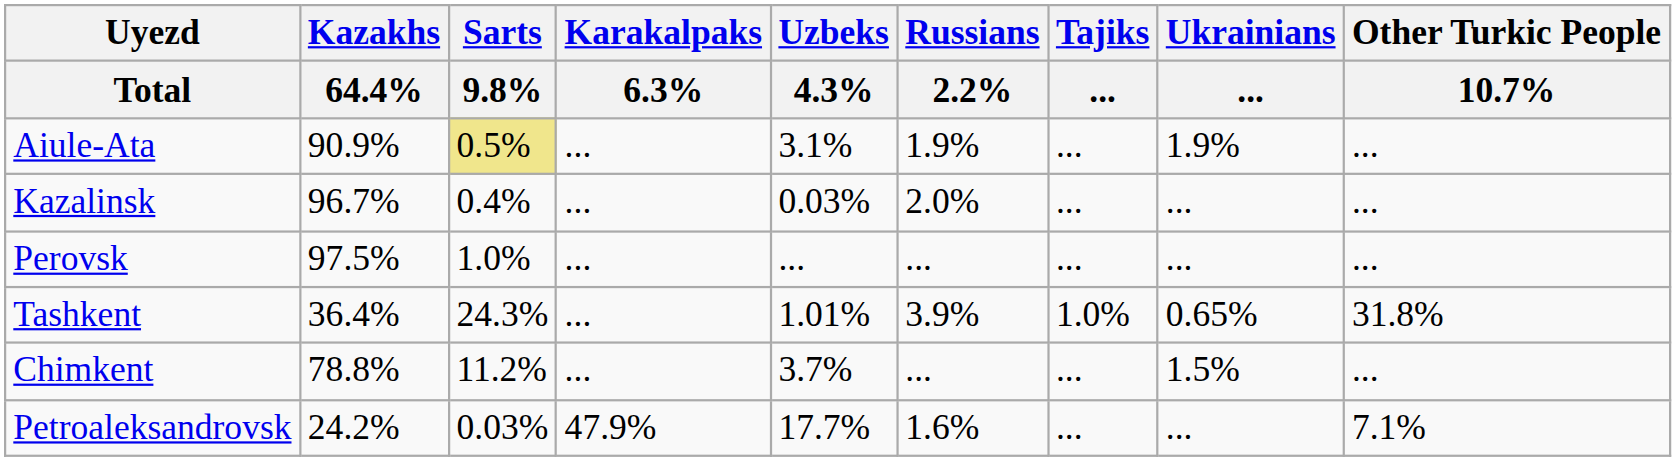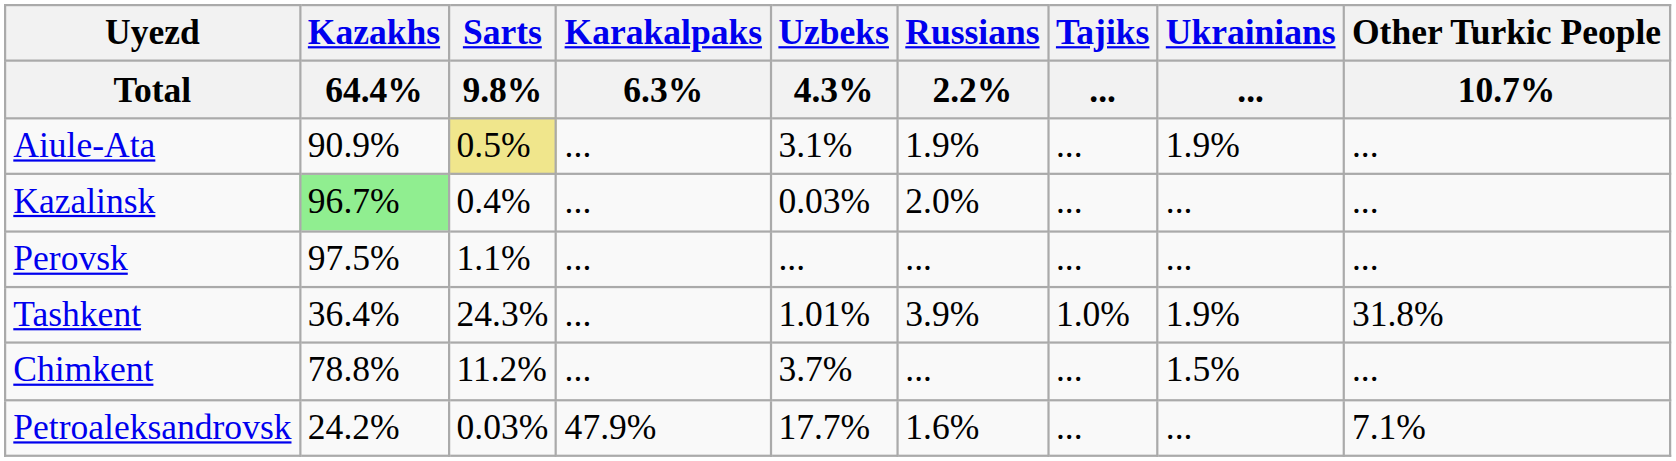 <table class="wikitable">
 <tr>
 <th>Uyezd</th>
 <th><a href='#'>Kazakhs</a></th>
 <th><a href='#'>Sarts</a></th>
 <th><a href='#'>Karakalpaks</a></th>
 <th><a href='#'>Uzbeks</a></th>
 <th><a href='#'>Russians</a></th>
 <th><a href='#'>Tajiks</a></th>
 <th><a href='#'>Ukrainians</a></th>
 <th>Other Turkic People</th>
 </tr>
 <tr>
 <th>Total</th>
 <th>64.4%</th>
 <th>9.8%</th>
 <th>6.3%</th>
 <th>4.3%</th>
 <th>2.2%</th>
 <th>...</th>
 <th>...</th>
 <th>10.7%</th>
 </tr>
 <tr>
 <td><a href='#'>Aiule-Ata</a></td>
 <td>90.9%</td>
 <td style="background: khaki;">0.5%</td>
 <td>...</td>
 <td>3.1%</td>
 <td>1.9%</td>
 <td>...</td>
 <td>1.9%</td>
 <td>...</td>
 </tr>
 <tr>
 <td><a href='#'>Kazalinsk</a></td>
-<td>96.7%</td>
+<td style="background: lightgreen;">96.7%</td>
 <td>0.4%</td>
 <td>...</td>
 <td>0.03%</td>
 <td>2.0%</td>
 <td>...</td>
 <td>...</td>
 <td>...</td>
 </tr>
 <tr>
 <td><a href='#'>Perovsk</a></td>
 <td>97.5%</td>
-<td>1.0%</td>
+<td>1.1%</td>
 <td>...</td>
 <td>...</td>
 <td>...</td>
 <td>...</td>
 <td>...</td>
 <td>...</td>
 </tr>
 <tr>
 <td><a href='#'>Tashkent</a></td>
 <td>36.4%</td>
 <td>24.3%</td>
 <td>...</td>
 <td>1.01%</td>
 <td>3.9%</td>
 <td>1.0%</td>
-<td>0.65%</td>
+<td>1.9%</td>
 <td>31.8%</td>
 </tr>
 <tr>
 <td><a href='#'>Chimkent</a></td>
 <td>78.8%</td>
 <td>11.2%</td>
 <td>...</td>
 <td>3.7%</td>
 <td>...</td>
 <td>...</td>
 <td>1.5%</td>
 <td>...</td>
 </tr>
 <tr>
 <td><a href='#'>Petroaleksandrovsk</a></td>
 <td>24.2%</td>
 <td>0.03%</td>
 <td>47.9%</td>
 <td>17.7%</td>
 <td>1.6%</td>
 <td>...</td>
 <td>...</td>
 <td>7.1%</td>
 </tr>
 </table>
